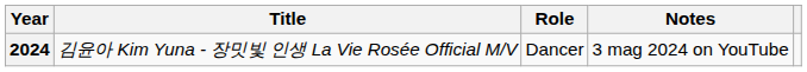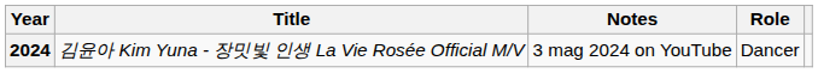 <table class="wikitable plainrowheaders">
 <tr>
 <th scope="col">Year</th>
 <th scope="col">Title</th>
+<th scope="col">Notes</th>
 <th scope="col">Role</th>
-<th scope="col">Notes</th>
 <th scope="col" class="unsortable"></th>
 </tr>
 <tr>
 <th scope="row">2024</th>
 <td><em>김윤아 Kim Yuna - 장밋빛 인생 La Vie Rosée Official M/V</em></td>
+<td>3 mag 2024 on YouTube</td>
 <td>Dancer</td>
-<td>3 mag 2024 on YouTube</td>
 <td style="text-align:center"></td>
 </tr>
 </table>
